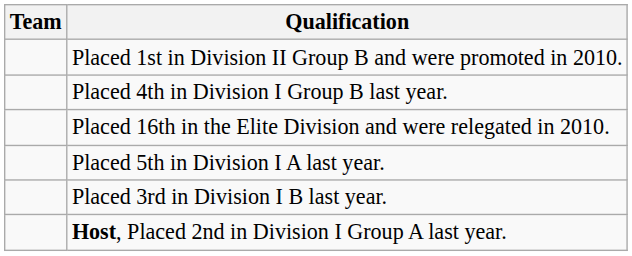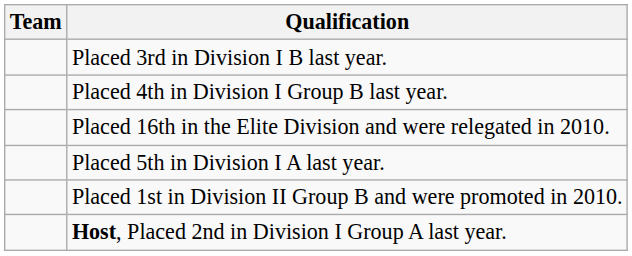 <table class="wikitable">
 <tr>
 <th>Team</th>
 <th>Qualification</th>
 </tr>
 <tr>
 <td></td>
-<td>Placed 1st in Division II Group B and were promoted in 2010.</td>
+<td>Placed 3rd in Division I B last year.</td>
 </tr>
 <tr>
 <td></td>
 <td>Placed 4th in Division I Group B last year.</td>
 </tr>
 <tr>
 <td></td>
 <td>Placed 16th in the Elite Division and were relegated in 2010.</td>
 </tr>
 <tr>
 <td></td>
 <td>Placed 5th in Division I A last year.</td>
 </tr>
 <tr>
 <td></td>
-<td>Placed 3rd in Division I B last year.</td>
+<td>Placed 1st in Division II Group B and were promoted in 2010.</td>
 </tr>
 <tr>
 <td></td>
 <td><strong>Host</strong>, Placed 2nd in Division I Group A last year.</td>
 </tr>
 </table>
